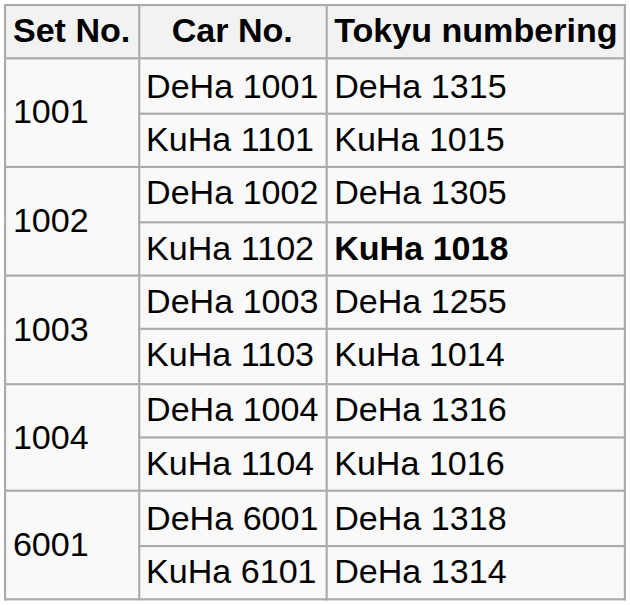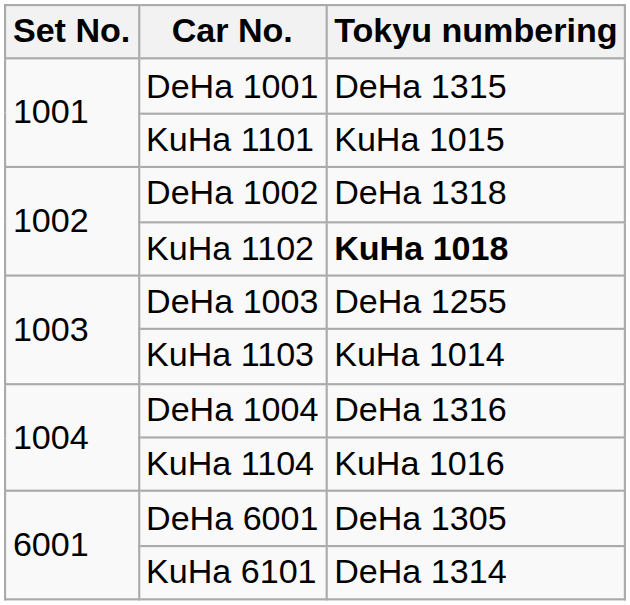 <table class="wikitable">
 <tr>
 <th>Set No.</th>
 <th>Car No.</th>
 <th>Tokyu numbering</th>
 </tr>
 <tr>
 <td rowspan=2>1001</td>
 <td>DeHa 1001</td>
 <td>DeHa 1315</td>
 </tr>
 <tr>
 <td>KuHa 1101</td>
 <td>KuHa 1015</td>
 </tr>
 <tr>
 <td rowspan=2>1002</td>
 <td>DeHa 1002</td>
-<td>DeHa 1305</td>
+<td>DeHa 1318</td>
 </tr>
 <tr>
 <td>KuHa 1102</td>
 <td><strong>KuHa 1018</strong></td>
 </tr>
 <tr>
 <td rowspan=2>1003</td>
 <td>DeHa 1003</td>
 <td>DeHa 1255</td>
 </tr>
 <tr>
 <td>KuHa 1103</td>
 <td>KuHa 1014</td>
 </tr>
 <tr>
 <td rowspan=2>1004</td>
 <td>DeHa 1004</td>
 <td>DeHa 1316</td>
 </tr>
 <tr>
 <td>KuHa 1104</td>
 <td>KuHa 1016</td>
 </tr>
 <tr>
 <td rowspan=2>6001</td>
 <td>DeHa 6001</td>
-<td>DeHa 1318</td>
+<td>DeHa 1305</td>
 </tr>
 <tr>
 <td>KuHa 6101</td>
 <td>DeHa 1314</td>
 </tr>
 </table>
